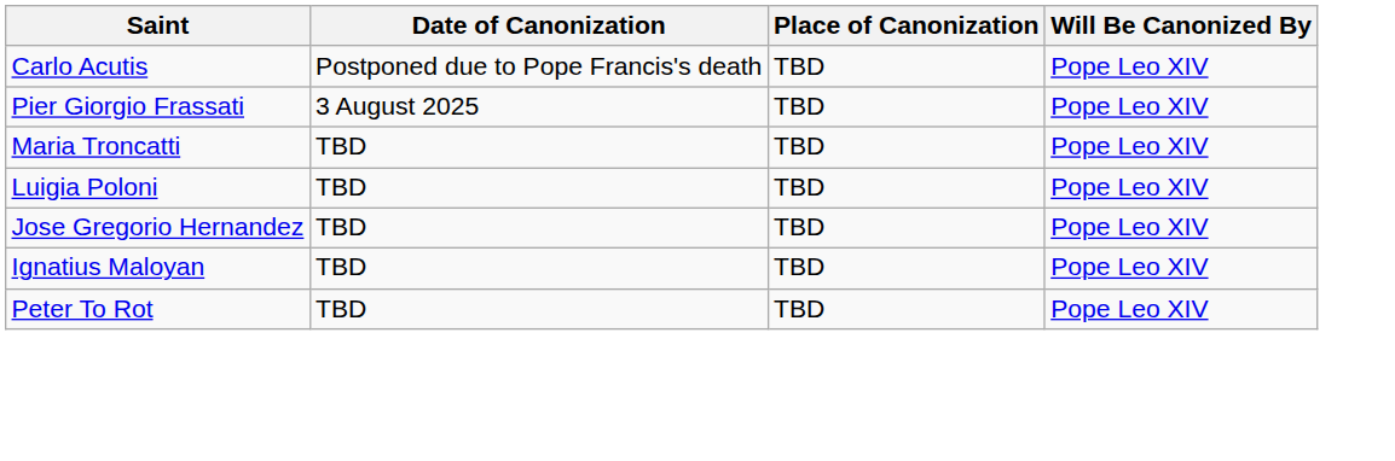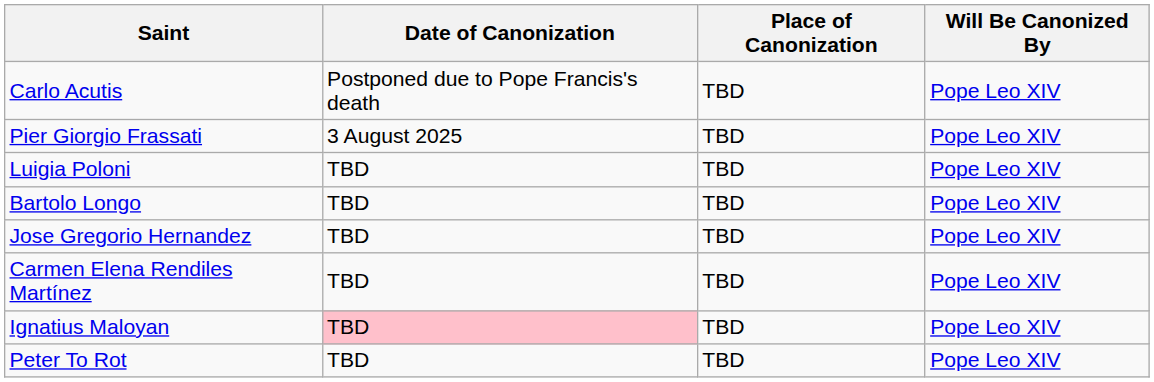 <table class="wikitable sortable">
 <tr>
 <th>Saint</th>
 <th>Date of Canonization</th>
 <th>Place of Canonization</th>
 <th>Will Be Canonized By</th>
 </tr>
 <tr>
 <td><a href='#'>Carlo Acutis</a></td>
 <td>Postponed due to Pope Francis's death</td>
 <td>TBD</td>
 <td><a href='#'>Pope Leo XIV</a></td>
 </tr>
 <tr>
 <td><a href='#'>Pier Giorgio Frassati</a></td>
 <td>3 August 2025</td>
 <td>TBD</td>
 <td><a href='#'>Pope Leo XIV</a></td>
 </tr>
 <tr>
-<td><a href='#'>Maria Troncatti</a></td>
+<td><a href='#'>Luigia Poloni</a></td>
 <td>TBD</td>
 <td>TBD</td>
 <td><a href='#'>Pope Leo XIV</a></td>
 </tr>
 <tr>
-<td><a href='#'>Luigia Poloni</a></td>
+<td><a href='#'>Bartolo Longo</a></td>
 <td>TBD</td>
 <td>TBD</td>
 <td><a href='#'>Pope Leo XIV</a></td>
 </tr>
 <tr>
 <td><a href='#'>Jose Gregorio Hernandez</a></td>
 <td>TBD</td>
 <td>TBD</td>
 <td><a href='#'>Pope Leo XIV</a></td>
 </tr>
 <tr>
+<td><a href='#'>Carmen Elena Rendiles Martínez</a></td>
+<td>TBD</td>
+<td>TBD</td>
+<td><a href='#'>Pope Leo XIV</a></td>
+</tr>
+<tr>
 <td><a href='#'>Ignatius Maloyan</a></td>
-<td>TBD</td>
+<td style="background: pink;">TBD</td>
 <td>TBD</td>
 <td><a href='#'>Pope Leo XIV</a></td>
 </tr>
 <tr>
 <td><a href='#'>Peter To Rot</a></td>
 <td>TBD</td>
 <td>TBD</td>
 <td><a href='#'>Pope Leo XIV</a></td>
 </tr>
 </table>
